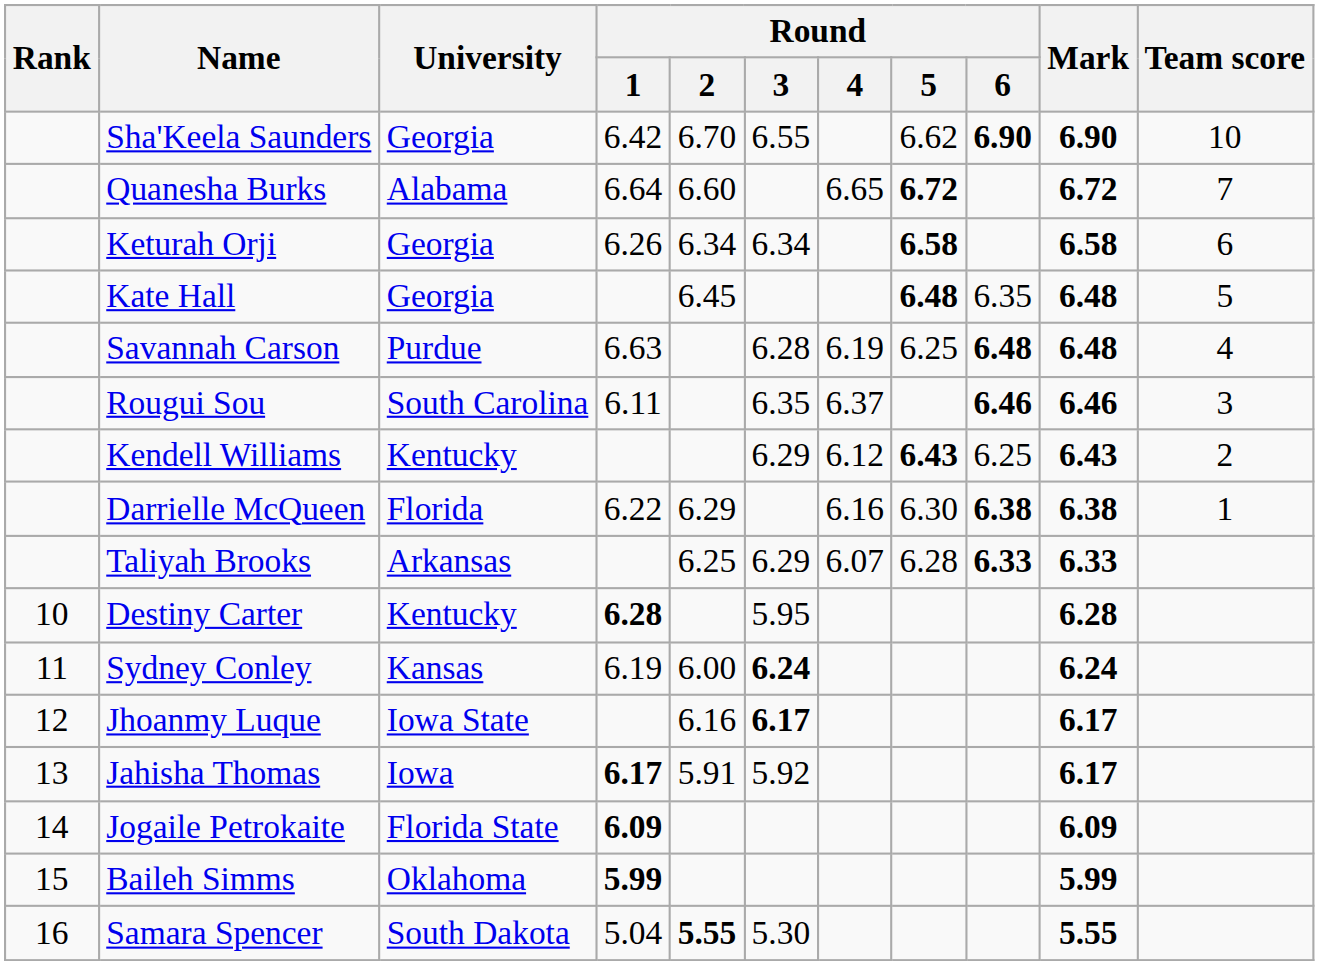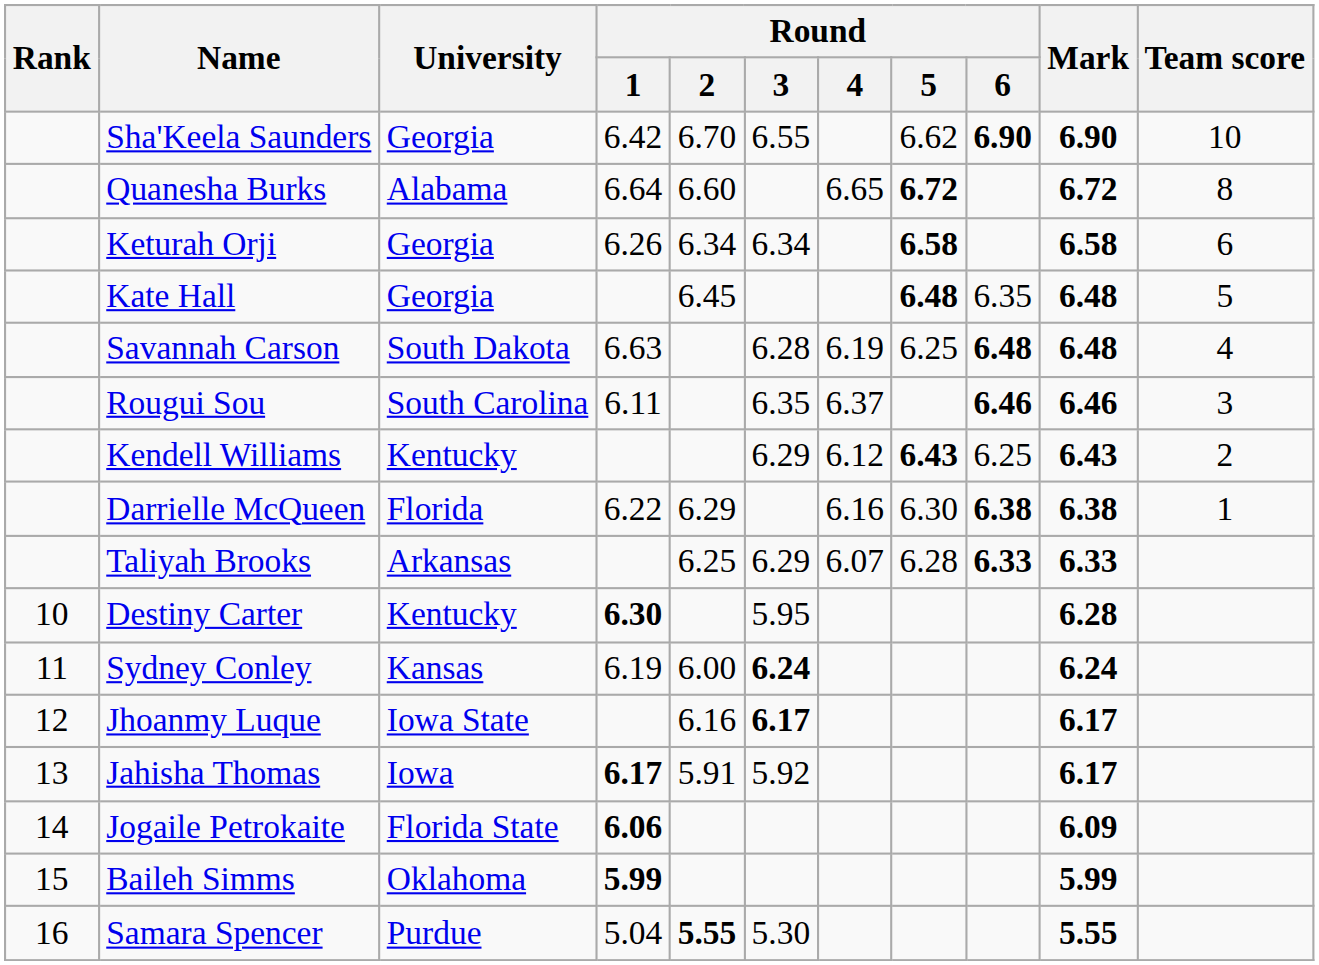 <table class="wikitable sortable" style="text-align:center">
 <tr>
 <th rowspan=2>Rank</th>
 <th rowspan=2>Name</th>
 <th rowspan=2>University</th>
 <th colspan=6>Round</th>
 <th rowspan=2>Mark</th>
 <th rowspan=2>Team score</th>
 </tr>
 <tr>
 <th>1</th>
 <th>2</th>
 <th>3</th>
 <th>4</th>
 <th>5</th>
 <th>6</th>
 </tr>
 <tr>
 <td></td>
 <td align=left><a href='#'>Sha'Keela Saunders</a></td>
 <td align=left><a href='#'>Georgia</a></td>
 <td>6.42</td>
 <td>6.70</td>
 <td>6.55</td>
 <td></td>
 <td>6.62</td>
 <td><strong>6.90</strong></td>
 <td><strong>6.90</strong></td>
 <td>10</td>
 </tr>
 <tr>
 <td></td>
 <td align=left><a href='#'>Quanesha Burks</a></td>
 <td align=left><a href='#'>Alabama</a></td>
 <td>6.64</td>
 <td>6.60</td>
 <td></td>
 <td>6.65</td>
 <td><strong>6.72</strong></td>
 <td></td>
 <td><strong>6.72</strong></td>
-<td>7</td>
+<td>8</td>
 </tr>
 <tr>
 <td></td>
 <td align=left><a href='#'>Keturah Orji</a></td>
 <td align=left><a href='#'>Georgia</a></td>
 <td>6.26</td>
 <td>6.34</td>
 <td>6.34</td>
 <td></td>
 <td><strong>6.58</strong></td>
 <td></td>
 <td><strong>6.58</strong></td>
 <td>6</td>
 </tr>
 <tr>
 <td></td>
 <td align=left><a href='#'>Kate Hall</a></td>
 <td align=left><a href='#'>Georgia</a></td>
 <td></td>
 <td>6.45</td>
 <td></td>
 <td></td>
 <td><strong>6.48</strong></td>
 <td>6.35</td>
 <td><strong>6.48</strong></td>
 <td>5</td>
 </tr>
 <tr>
 <td></td>
 <td align=left><a href='#'>Savannah Carson</a></td>
-<td align=left><a href='#'>Purdue</a></td>
+<td align=left><a href='#'>South Dakota</a></td>
 <td>6.63</td>
 <td></td>
 <td>6.28</td>
 <td>6.19</td>
 <td>6.25</td>
 <td><strong>6.48</strong></td>
 <td><strong>6.48</strong></td>
 <td>4</td>
 </tr>
 <tr>
 <td></td>
 <td align=left><a href='#'>Rougui Sou</a></td>
 <td align=left><a href='#'>South Carolina</a></td>
 <td>6.11</td>
 <td></td>
 <td>6.35</td>
 <td>6.37</td>
 <td></td>
 <td><strong>6.46</strong></td>
 <td><strong>6.46</strong></td>
 <td>3</td>
 </tr>
 <tr>
 <td></td>
 <td align=left><a href='#'>Kendell Williams</a></td>
 <td align=left><a href='#'>Kentucky</a></td>
 <td></td>
 <td></td>
 <td>6.29</td>
 <td>6.12</td>
 <td><strong>6.43</strong></td>
 <td>6.25</td>
 <td><strong>6.43</strong></td>
 <td>2</td>
 </tr>
 <tr>
 <td></td>
 <td align=left><a href='#'>Darrielle McQueen</a></td>
 <td align=left><a href='#'>Florida</a></td>
 <td>6.22</td>
 <td>6.29</td>
 <td></td>
 <td>6.16</td>
 <td>6.30</td>
 <td><strong>6.38</strong></td>
 <td><strong>6.38</strong></td>
 <td>1</td>
 </tr>
 <tr>
 <td></td>
 <td align=left><a href='#'>Taliyah Brooks</a></td>
 <td align=left><a href='#'>Arkansas</a></td>
 <td></td>
 <td>6.25</td>
 <td>6.29</td>
 <td>6.07</td>
 <td>6.28</td>
 <td><strong>6.33</strong></td>
 <td><strong>6.33</strong></td>
 <td></td>
 </tr>
 <tr>
 <td>10</td>
 <td align=left><a href='#'>Destiny Carter</a></td>
 <td align=left><a href='#'>Kentucky</a></td>
-<td><strong>6.28</strong></td>
+<td><strong>6.30</strong></td>
 <td></td>
 <td>5.95</td>
 <td></td>
 <td></td>
 <td></td>
 <td><strong>6.28</strong></td>
 <td></td>
 </tr>
 <tr>
 <td>11</td>
 <td align=left><a href='#'>Sydney Conley</a></td>
 <td align=left><a href='#'>Kansas</a></td>
 <td>6.19</td>
 <td>6.00</td>
 <td><strong>6.24</strong></td>
 <td></td>
 <td></td>
 <td></td>
 <td><strong>6.24</strong></td>
 <td></td>
 </tr>
 <tr>
 <td>12</td>
 <td align=left><a href='#'>Jhoanmy Luque</a></td>
 <td align=left><a href='#'>Iowa State</a></td>
 <td></td>
 <td>6.16</td>
 <td><strong>6.17</strong></td>
 <td></td>
 <td></td>
 <td></td>
 <td><strong>6.17</strong></td>
 <td></td>
 </tr>
 <tr>
 <td>13</td>
 <td align=left><a href='#'>Jahisha Thomas</a></td>
 <td align=left><a href='#'>Iowa</a></td>
 <td><strong>6.17</strong></td>
 <td>5.91</td>
 <td>5.92</td>
 <td></td>
 <td></td>
 <td></td>
 <td><strong>6.17</strong></td>
 <td></td>
 </tr>
 <tr>
 <td>14</td>
 <td align=left><a href='#'>Jogaile Petrokaite</a></td>
 <td align=left><a href='#'>Florida State</a></td>
-<td><strong>6.09</strong></td>
+<td><strong>6.06</strong></td>
 <td></td>
 <td></td>
 <td></td>
 <td></td>
 <td></td>
 <td><strong>6.09</strong></td>
 <td></td>
 </tr>
 <tr>
 <td>15</td>
 <td align=left><a href='#'>Baileh Simms</a></td>
 <td align=left><a href='#'>Oklahoma</a></td>
 <td><strong>5.99</strong></td>
 <td></td>
 <td></td>
 <td></td>
 <td></td>
 <td></td>
 <td><strong>5.99</strong></td>
 <td></td>
 </tr>
 <tr>
 <td>16</td>
 <td align=left><a href='#'>Samara Spencer</a></td>
-<td align=left><a href='#'>South Dakota</a></td>
+<td align=left><a href='#'>Purdue</a></td>
 <td>5.04</td>
 <td><strong>5.55</strong></td>
 <td>5.30</td>
 <td></td>
 <td></td>
 <td></td>
 <td><strong>5.55</strong></td>
 <td></td>
 </tr>
 </table>
